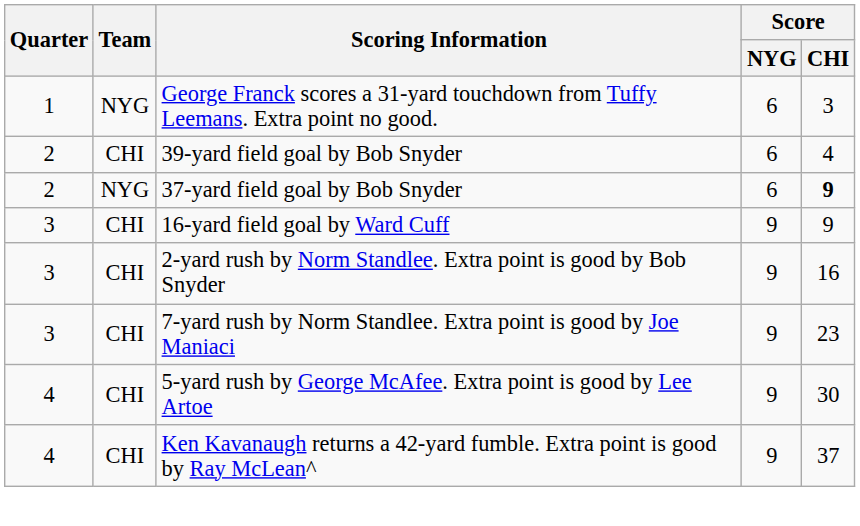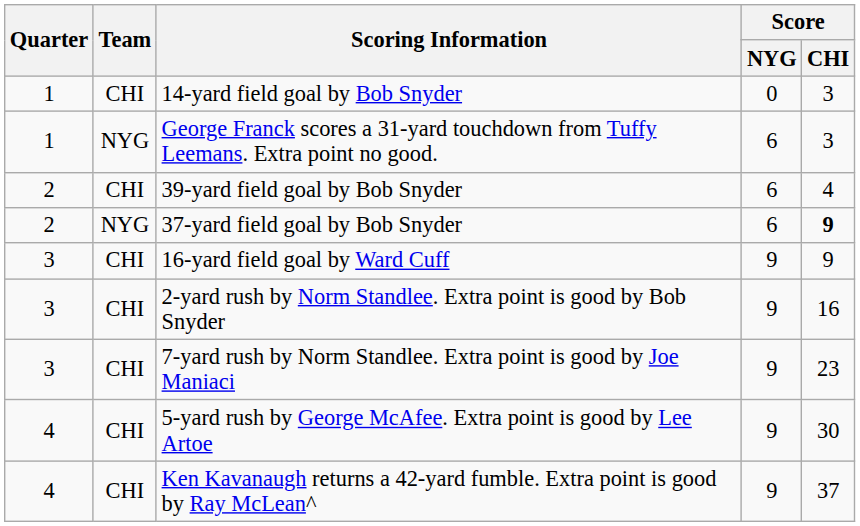 <table class=wikitable style="text-align:center">
 <tr>
 <th rowspan="2">Quarter</th>
 <th rowspan="2">Team</th>
 <th rowspan="2">Scoring Information</th>
 <th colspan="2">Score</th>
 </tr>
 <tr>
 <th>NYG</th>
 <th>CHI</th>
+</tr>
+<tr>
+<td>1</td>
+<td>CHI</td>
+<td align=left>14-yard field goal by <a href='#'>Bob Snyder</a></td>
+<td>0</td>
+<td>3</td>
 </tr>
 <tr>
 <td>1</td>
 <td>NYG</td>
 <td align=left><a href='#'>George Franck</a> scores a 31-yard touchdown from <a href='#'>Tuffy Leemans</a>. Extra point no good.</td>
 <td>6</td>
 <td>3</td>
 </tr>
 <tr>
 <td>2</td>
 <td>CHI</td>
 <td align=left>39-yard field goal by Bob Snyder</td>
 <td>6</td>
 <td>4</td>
 </tr>
 <tr>
 <td>2</td>
 <td>NYG</td>
 <td align=left>37-yard field goal by Bob Snyder</td>
 <td>6</td>
 <td><strong>9</strong></td>
 </tr>
 <tr>
 <td>3</td>
 <td>CHI</td>
 <td align=left>16-yard field goal by <a href='#'>Ward Cuff</a></td>
 <td>9</td>
 <td>9</td>
 </tr>
 <tr>
 <td>3</td>
 <td>CHI</td>
 <td align=left>2-yard rush by <a href='#'>Norm Standlee</a>. Extra point is good by Bob Snyder</td>
 <td>9</td>
 <td>16</td>
 </tr>
 <tr>
 <td>3</td>
 <td>CHI</td>
 <td align=left>7-yard rush by Norm Standlee. Extra point is good by <a href='#'>Joe Maniaci</a></td>
 <td>9</td>
 <td>23</td>
 </tr>
 <tr>
 <td>4</td>
 <td>CHI</td>
 <td align=left>5-yard rush by <a href='#'>George McAfee</a>. Extra point is good by <a href='#'>Lee Artoe</a></td>
 <td>9</td>
 <td>30</td>
 </tr>
 <tr>
 <td>4</td>
 <td>CHI</td>
 <td align=left><a href='#'>Ken Kavanaugh</a> returns a 42-yard fumble. Extra point is good by <a href='#'>Ray McLean</a>^</td>
 <td>9</td>
 <td>37</td>
 </tr>
 </table>
